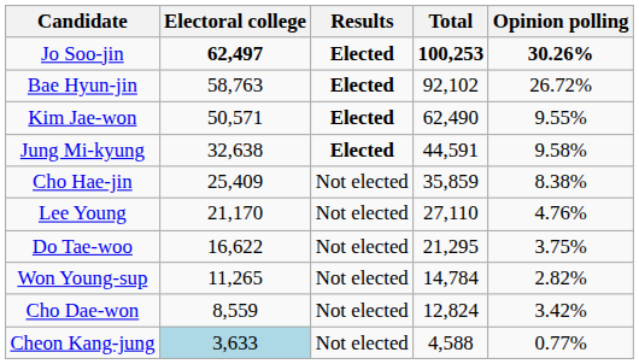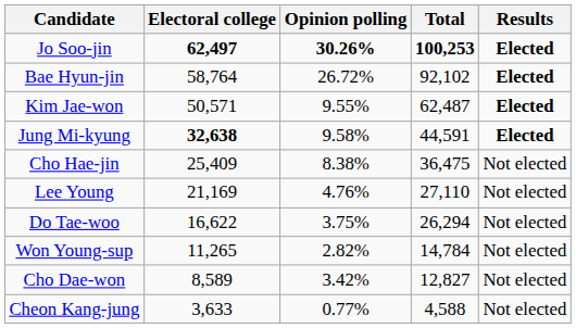 <table class="wikitable" style="text-align:center;">
 <tr>
 <th>Candidate</th>
 <th>Electoral college</th>
+<th>Opinion polling</th>
+<th>Total</th>
 <th>Results</th>
-<th>Total</th>
-<th>Opinion polling</th>
 </tr>
 <tr>
 <td><a href='#'>Jo Soo-jin</a></td>
 <td><strong>62,497</strong></td>
+<td><strong>30.26%</strong></td>
+<td><strong>100,253</strong></td>
 <td><strong>Elected</strong></td>
-<td><strong>100,253</strong></td>
-<td><strong>30.26%</strong></td>
 </tr>
 <tr>
 <td><a href='#'>Bae Hyun-jin</a></td>
-<td>58,763</td>
+<td>58,764</td>
+<td>26.72%</td>
+<td>92,102</td>
 <td><strong>Elected</strong></td>
-<td>92,102</td>
-<td>26.72%</td>
 </tr>
 <tr>
 <td><a href='#'>Kim Jae-won</a></td>
 <td>50,571</td>
+<td>9.55%</td>
+<td>62,487</td>
 <td><strong>Elected</strong></td>
-<td>62,490</td>
-<td>9.55%</td>
 </tr>
 <tr>
 <td><a href='#'>Jung Mi-kyung</a></td>
-<td>32,638</td>
+<td><strong>32,638</strong></td>
+<td>9.58%</td>
+<td>44,591</td>
 <td><strong>Elected</strong></td>
-<td>44,591</td>
-<td>9.58%</td>
 </tr>
 <tr>
 <td><a href='#'>Cho Hae-jin</a></td>
 <td>25,409</td>
+<td>8.38%</td>
+<td>36,475</td>
 <td>Not elected</td>
-<td>35,859</td>
-<td>8.38%</td>
 </tr>
 <tr>
 <td><a href='#'>Lee Young</a></td>
-<td>21,170</td>
+<td>21,169</td>
+<td>4.76%</td>
+<td>27,110</td>
 <td>Not elected</td>
-<td>27,110</td>
-<td>4.76%</td>
 </tr>
 <tr>
 <td><a href='#'>Do Tae-woo</a></td>
 <td>16,622</td>
+<td>3.75%</td>
+<td>26,294</td>
 <td>Not elected</td>
-<td>21,295</td>
-<td>3.75%</td>
 </tr>
 <tr>
 <td><a href='#'>Won Young-sup</a></td>
 <td>11,265</td>
+<td>2.82%</td>
+<td>14,784</td>
 <td>Not elected</td>
-<td>14,784</td>
-<td>2.82%</td>
 </tr>
 <tr>
 <td><a href='#'>Cho Dae-won</a></td>
-<td>8,559</td>
+<td>8,589</td>
+<td>3.42%</td>
+<td>12,827</td>
 <td>Not elected</td>
-<td>12,824</td>
-<td>3.42%</td>
 </tr>
 <tr>
 <td><a href='#'>Cheon Kang-jung</a></td>
-<td style="background: lightblue;">3,633</td>
+<td>3,633</td>
+<td>0.77%</td>
+<td>4,588</td>
 <td>Not elected</td>
-<td>4,588</td>
-<td>0.77%</td>
 </tr>
 </table>
